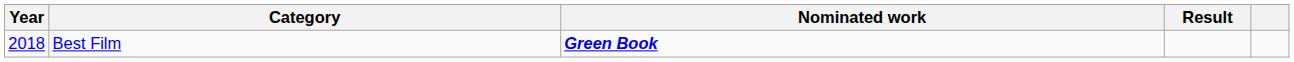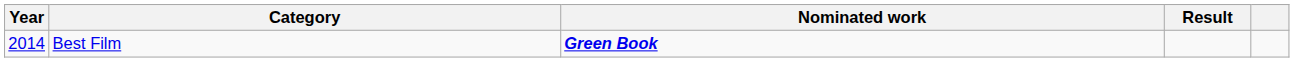 <table class="wikitable sortable">
 <tr>
 <th scope="col" style="width:1em;">Year</th>
 <th scope="col" style="width:33em;">Category</th>
 <th scope="col" style="width:39em;">Nominated work</th>
 <th scope="col" style="width:5em;">Result</th>
 <th scope="col" style="width:2em;" class="unsortable"></th>
 </tr>
 <tr>
-<td><a href='#'>2018</a></td>
+<td><a href='#'>2014</a></td>
 <td><a href='#'>Best Film</a></td>
 <td><strong><em><a href='#'>Green Book</a></em></strong></td>
 <td></td>
 <td style="text-align:center;"></td>
 </tr>
 </table>
